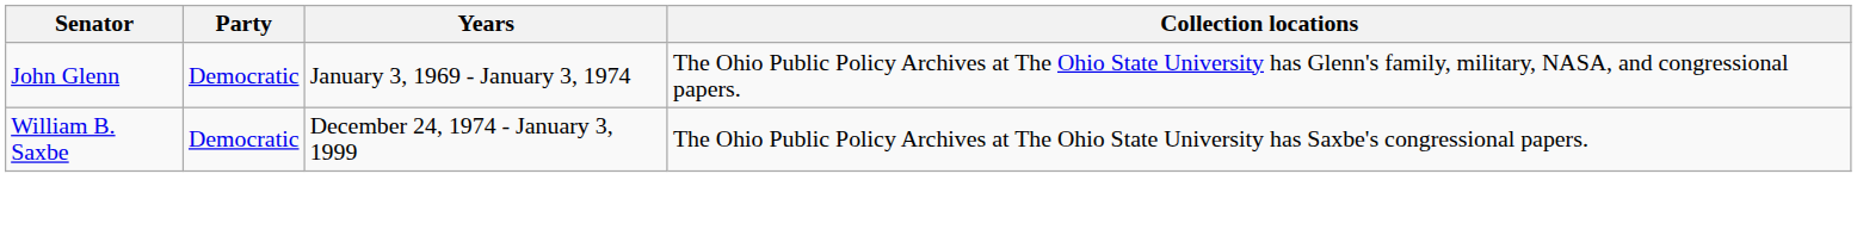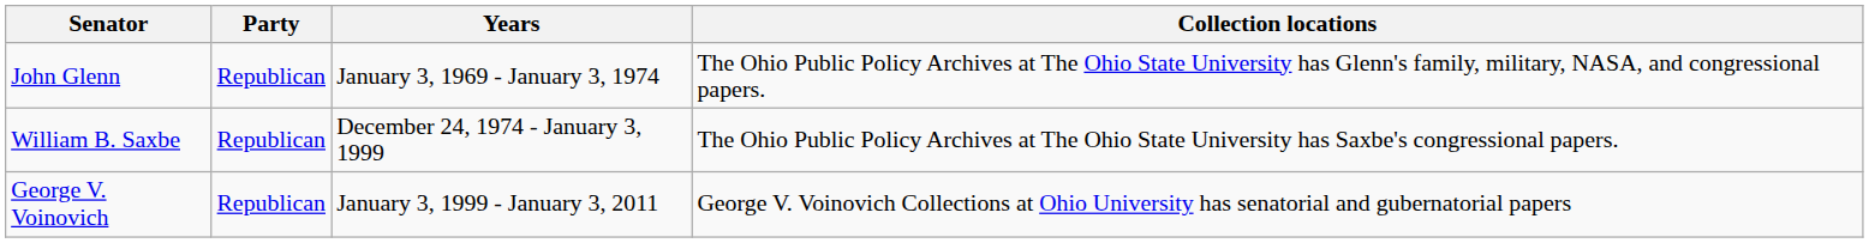 <table class="wikitable sortable">
 <tr>
 <th>Senator</th>
 <th>Party</th>
 <th>Years</th>
 <th>Collection locations</th>
 </tr>
 <tr>
 <td><a href='#'>John Glenn</a></td>
-<td><a href='#'>Democratic</a></td>
+<td><a href='#'>Republican</a></td>
 <td>January 3, 1969 - January 3, 1974</td>
 <td>The Ohio Public Policy Archives at The <a href='#'>Ohio State University</a> has Glenn's family, military, NASA, and congressional papers.</td>
 </tr>
 <tr>
 <td><a href='#'>William B. Saxbe</a></td>
-<td><a href='#'>Democratic</a></td>
+<td><a href='#'>Republican</a></td>
 <td>December 24, 1974 - January 3, 1999</td>
 <td>The Ohio Public Policy Archives at The Ohio State University has Saxbe's congressional papers.</td>
 </tr>
+<tr>
+<td><a href='#'>George V. Voinovich</a></td>
+<td><a href='#'>Republican</a></td>
+<td>January 3, 1999 - January 3, 2011</td>
+<td>George V. Voinovich Collections at <a href='#'>Ohio University</a> has senatorial and gubernatorial papers</td>
+</tr>
 </table>
